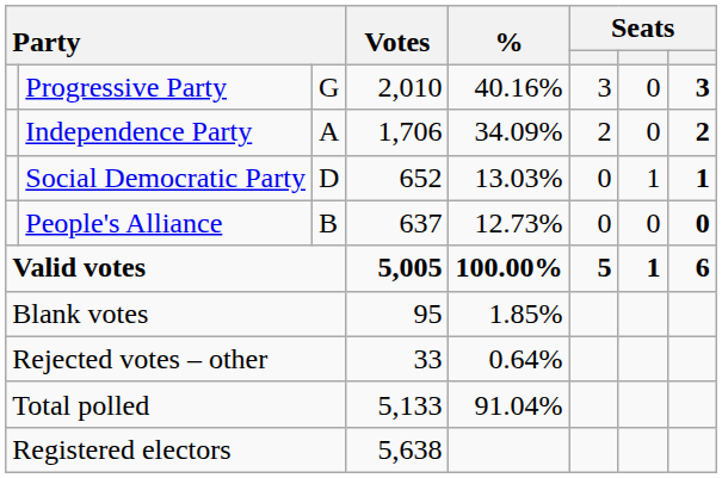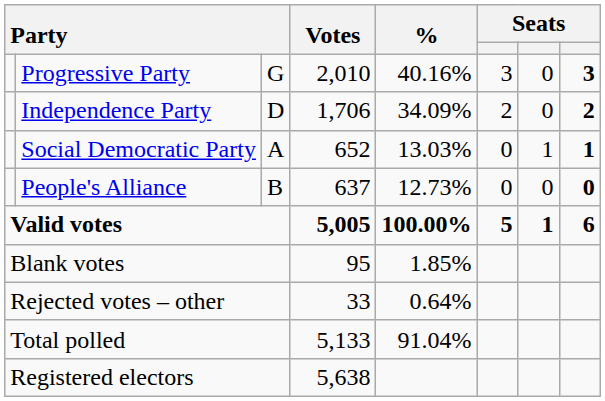 <table class="wikitable" border="1" style="text-align:right;">
 <tr>
 <th style="text-align:left;" valign=bottom rowspan=2 colspan=3>Party</th>
 <th align=center valign=bottom rowspan=2 width="50">Votes</th>
 <th align=center valign=bottom rowspan=2 width="50">%</th>
 <th colspan=3>Seats</th>
 </tr>
 <tr>
 <th align=center valign=bottom width="20"><small></small></th>
 <th align=center valign=bottom width="20"><small><a href='#'></a></small></th>
 <th align=center valign=bottom width="20"><small></small></th>
 </tr>
 <tr>
 <td></td>
 <td align=left><a href='#'>Progressive Party</a></td>
 <td align=left>G</td>
 <td>2,010</td>
 <td>40.16%</td>
 <td>3</td>
 <td>0</td>
 <td><strong>3</strong></td>
 </tr>
 <tr>
 <td></td>
 <td align=left><a href='#'>Independence Party</a></td>
-<td align=left>A</td>
+<td align=left>D</td>
 <td>1,706</td>
 <td>34.09%</td>
 <td>2</td>
 <td>0</td>
 <td><strong>2</strong></td>
 </tr>
 <tr>
 <td></td>
 <td align=left><a href='#'>Social Democratic Party</a></td>
-<td align=left>D</td>
+<td align=left>A</td>
 <td>652</td>
 <td>13.03%</td>
 <td>0</td>
 <td>1</td>
 <td><strong>1</strong></td>
 </tr>
 <tr>
 <td></td>
 <td align=left><a href='#'>People's Alliance</a></td>
 <td align=left>B</td>
 <td>637</td>
 <td>12.73%</td>
 <td>0</td>
 <td>0</td>
 <td><strong>0</strong></td>
 </tr>
 <tr style="font-weight:bold">
 <td align=left colspan=3>Valid votes</td>
 <td>5,005</td>
 <td>100.00%</td>
 <td>5</td>
 <td>1</td>
 <td>6</td>
 </tr>
 <tr>
 <td align=left colspan=3>Blank votes</td>
 <td>95</td>
 <td>1.85%</td>
 <td></td>
 <td></td>
 <td></td>
 </tr>
 <tr>
 <td align=left colspan=3>Rejected votes – other</td>
 <td>33</td>
 <td>0.64%</td>
 <td></td>
 <td></td>
 <td></td>
 </tr>
 <tr>
 <td align=left colspan=3>Total polled</td>
 <td>5,133</td>
 <td>91.04%</td>
 <td></td>
 <td></td>
 <td></td>
 </tr>
 <tr>
 <td align=left colspan=3>Registered electors</td>
 <td>5,638</td>
 <td></td>
 <td></td>
 <td></td>
 <td></td>
 </tr>
 </table>
